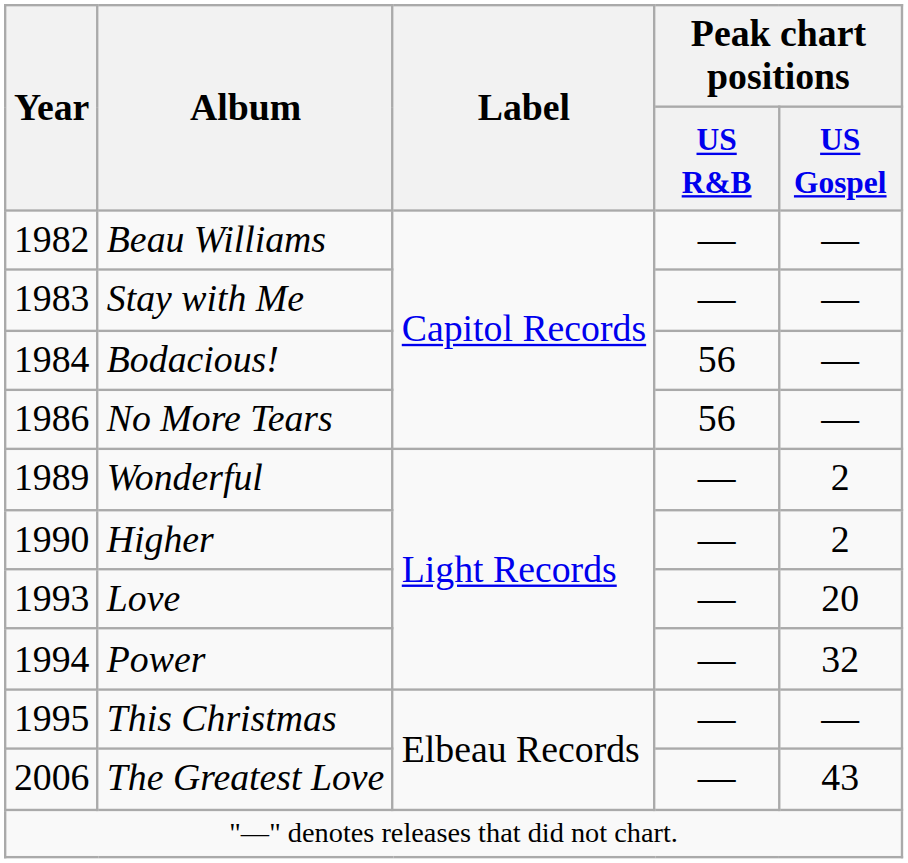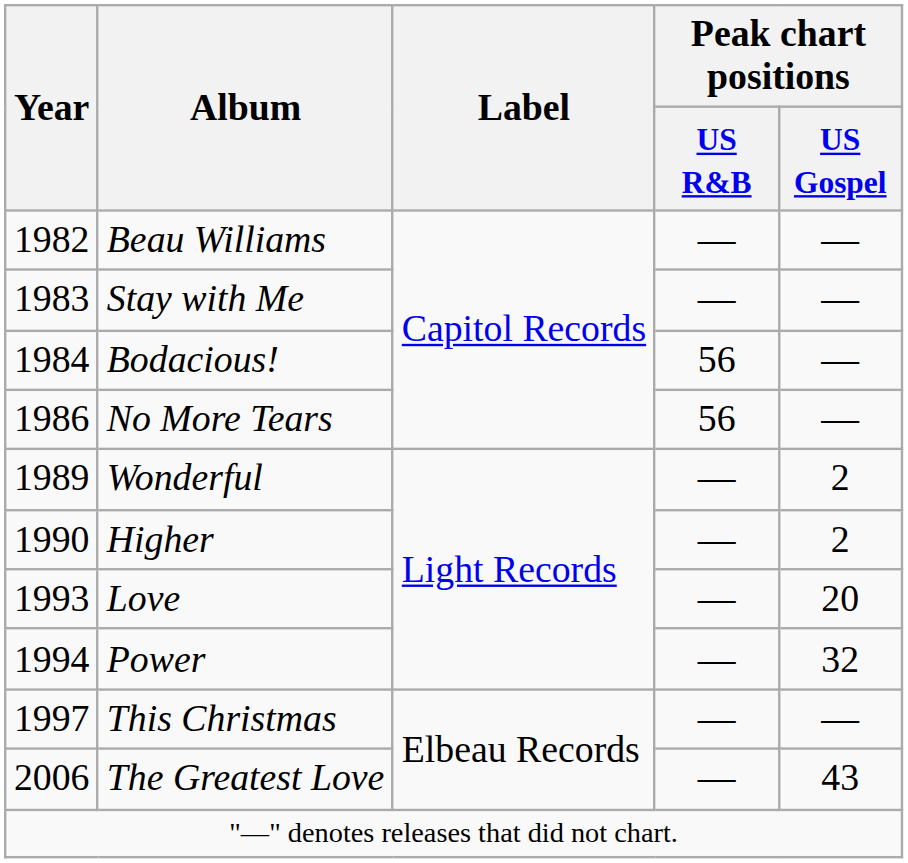 <table class="wikitable">
 <tr>
 <th scope="col" rowspan="2">Year</th>
 <th scope="col" rowspan="2">Album</th>
 <th scope="col" rowspan="2">Label</th>
 <th scope="col" colspan="2">Peak chart positions</th>
 </tr>
 <tr>
 <th style="width:45px;"><small><a href='#'>US R&B</a></small><br></th>
 <th style="width:45px;"><small><a href='#'>US Gospel</a></small><br></th>
 </tr>
 <tr>
 <td>1982</td>
 <td><em>Beau Williams</em></td>
 <td rowspan="4"><a href='#'>Capitol Records</a></td>
 <td align=center>—</td>
 <td align=center>—</td>
 </tr>
 <tr>
 <td>1983</td>
 <td><em>Stay with Me</em></td>
 <td align=center>—</td>
 <td align=center>—</td>
 </tr>
 <tr>
 <td>1984</td>
 <td><em>Bodacious!</em></td>
 <td align=center>56</td>
 <td align=center>—</td>
 </tr>
 <tr>
 <td>1986</td>
 <td><em>No More Tears</em></td>
 <td align=center>56</td>
 <td align=center>—</td>
 </tr>
 <tr>
 <td>1989</td>
 <td><em>Wonderful</em></td>
 <td rowspan="4"><a href='#'>Light Records</a></td>
 <td align=center>—</td>
 <td align=center>2</td>
 </tr>
 <tr>
 <td>1990</td>
 <td><em>Higher</em></td>
 <td align=center>—</td>
 <td align=center>2</td>
 </tr>
 <tr>
 <td>1993</td>
 <td><em>Love</em></td>
 <td align=center>—</td>
 <td align=center>20</td>
 </tr>
 <tr>
 <td>1994</td>
 <td><em>Power</em></td>
 <td align=center>—</td>
 <td align=center>32</td>
 </tr>
 <tr>
-<td>1995</td>
+<td>1997</td>
 <td><em>This Christmas</em></td>
 <td rowspan="2">Elbeau Records</td>
 <td align=center>—</td>
 <td align=center>—</td>
 </tr>
 <tr>
 <td>2006</td>
 <td><em>The Greatest Love</em></td>
 <td align=center>—</td>
 <td align=center>43</td>
 </tr>
 <tr>
 <td colspan="6" style="text-align:center; font-size:9pt;">"—" denotes releases that did not chart.</td>
 </tr>
 </table>
